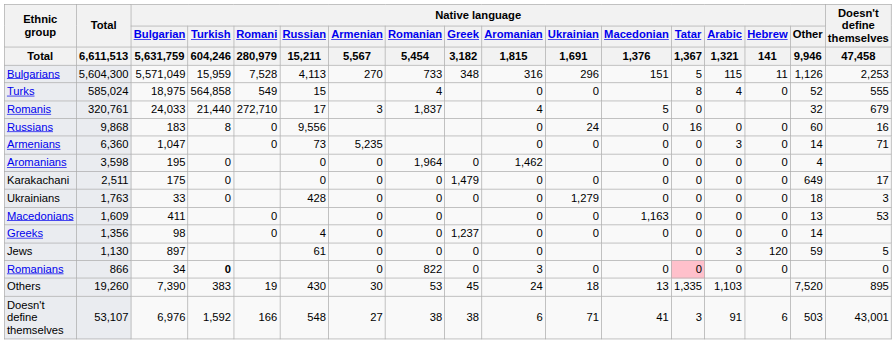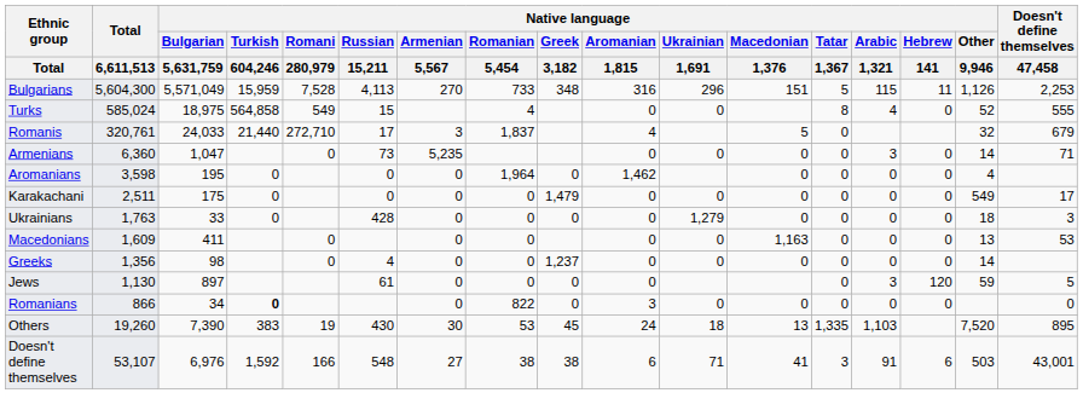 <table class="wikitable sortable" style="text-align:right;">
 <tr>
 <th rowspan="2">Ethnic group</th>
 <th rowspan="2">Total</th>
 <th colspan="14">Native language</th>
 <th rowspan="2">Doesn't define themselves</th>
 </tr>
 <tr valign="top">
 <th><a href='#'>Bulgarian</a></th>
 <th><a href='#'>Turkish</a></th>
 <th><a href='#'>Romani</a></th>
 <th><a href='#'>Russian</a></th>
 <th><a href='#'>Armenian</a></th>
 <th><a href='#'>Romanian</a></th>
 <th><a href='#'>Greek</a></th>
 <th><a href='#'>Aromanian</a></th>
 <th><a href='#'>Ukrainian</a></th>
 <th><a href='#'>Macedonian</a></th>
 <th><a href='#'>Tatar</a></th>
 <th><a href='#'>Arabic</a></th>
 <th><a href='#'>Hebrew</a></th>
 <th>Other</th>
 </tr>
 <tr valign="top">
 <th align="center">Total</th>
 <th>6,611,513</th>
 <th>5,631,759</th>
 <th>604,246</th>
 <th>280,979</th>
 <th>15,211</th>
 <th>5,567</th>
 <th>5,454</th>
 <th>3,182</th>
 <th>1,815</th>
 <th>1,691</th>
 <th>1,376</th>
 <th>1,367</th>
 <th>1,321</th>
 <th>141</th>
 <th>9,946</th>
 <th>47,458</th>
 </tr>
 <tr>
 <td align="left" bgcolor="#eaecf0"><a href='#'>Bulgarians</a></td>
 <td bgcolor="#eaecf0">5,604,300</td>
 <td>5,571,049</td>
 <td>15,959</td>
 <td>7,528</td>
 <td>4,113</td>
 <td>270</td>
 <td>733</td>
 <td>348</td>
 <td>316</td>
 <td>296</td>
 <td>151</td>
 <td>5</td>
 <td>115</td>
 <td>11</td>
 <td>1,126</td>
 <td>2,253</td>
 </tr>
 <tr>
 <td align="left" bgcolor="#eaecf0"><a href='#'>Turks</a></td>
 <td bgcolor="#eaecf0">585,024</td>
 <td>18,975</td>
 <td>564,858</td>
 <td>549</td>
 <td>15</td>
 <td></td>
 <td>4</td>
 <td></td>
 <td>0</td>
 <td>0</td>
 <td></td>
 <td>8</td>
 <td>4</td>
 <td>0</td>
 <td>52</td>
 <td>555</td>
 </tr>
 <tr>
 <td align="left" bgcolor="#eaecf0"><a href='#'>Romanis</a></td>
 <td bgcolor="#eaecf0">320,761</td>
 <td>24,033</td>
 <td>21,440</td>
 <td>272,710</td>
 <td>17</td>
 <td>3</td>
 <td>1,837</td>
 <td></td>
 <td>4</td>
 <td></td>
 <td>5</td>
 <td>0</td>
 <td></td>
 <td></td>
 <td>32</td>
 <td>679</td>
 </tr>
 <tr>
-<td align="left" bgcolor="#eaecf0"><a href='#'>Russians</a></td>
-<td bgcolor="#eaecf0">9,868</td>
-<td>183</td>
-<td>8</td>
-<td>0</td>
-<td>9,556</td>
-<td></td>
-<td></td>
-<td></td>
-<td>0</td>
-<td>24</td>
-<td>0</td>
-<td>16</td>
-<td>0</td>
-<td>0</td>
-<td>60</td>
-<td>16</td>
-</tr>
-<tr>
 <td align="left" bgcolor="#eaecf0"><a href='#'>Armenians</a></td>
 <td bgcolor="#eaecf0">6,360</td>
 <td>1,047</td>
 <td></td>
 <td>0</td>
 <td>73</td>
 <td>5,235</td>
 <td></td>
 <td></td>
 <td>0</td>
 <td>0</td>
 <td>0</td>
 <td>0</td>
 <td>3</td>
 <td>0</td>
 <td>14</td>
 <td>71</td>
 </tr>
 <tr>
 <td align="left" bgcolor="#eaecf0"><a href='#'>Aromanians</a></td>
 <td bgcolor="#eaecf0">3,598</td>
 <td>195</td>
 <td>0</td>
 <td></td>
 <td>0</td>
 <td>0</td>
 <td>1,964</td>
 <td>0</td>
 <td>1,462</td>
 <td></td>
 <td>0</td>
 <td>0</td>
 <td>0</td>
 <td>0</td>
 <td>4</td>
 <td></td>
 </tr>
 <tr>
 <td align="left" bgcolor="#eaecf0">Karakachani</td>
 <td bgcolor="#eaecf0">2,511</td>
 <td>175</td>
 <td>0</td>
 <td></td>
 <td>0</td>
 <td>0</td>
 <td>0</td>
 <td>1,479</td>
 <td>0</td>
 <td>0</td>
 <td>0</td>
 <td>0</td>
 <td>0</td>
 <td>0</td>
-<td>649</td>
+<td>549</td>
 <td>17</td>
 </tr>
 <tr>
 <td align="left" bgcolor="#eaecf0">Ukrainians</td>
 <td bgcolor="#eaecf0">1,763</td>
 <td>33</td>
 <td>0</td>
 <td></td>
 <td>428</td>
 <td>0</td>
 <td>0</td>
 <td>0</td>
 <td>0</td>
 <td>1,279</td>
 <td>0</td>
 <td>0</td>
 <td>0</td>
 <td>0</td>
 <td>18</td>
 <td>3</td>
 </tr>
 <tr>
 <td align="left" bgcolor="#eaecf0"><a href='#'>Macedonians</a></td>
 <td bgcolor="#eaecf0">1,609</td>
 <td>411</td>
 <td></td>
 <td>0</td>
 <td></td>
 <td>0</td>
 <td>0</td>
 <td></td>
 <td>0</td>
 <td>0</td>
 <td>1,163</td>
 <td>0</td>
 <td>0</td>
 <td>0</td>
 <td>13</td>
 <td>53</td>
 </tr>
 <tr>
 <td align="left" bgcolor="#eaecf0"><a href='#'>Greeks</a></td>
 <td bgcolor="#eaecf0">1,356</td>
 <td>98</td>
 <td></td>
 <td>0</td>
 <td>4</td>
 <td>0</td>
 <td>0</td>
 <td>1,237</td>
 <td>0</td>
 <td>0</td>
 <td>0</td>
 <td>0</td>
 <td>0</td>
 <td>0</td>
 <td>14</td>
 <td></td>
 </tr>
 <tr>
 <td align="left" bgcolor="#eaecf0">Jews</td>
 <td bgcolor="#eaecf0">1,130</td>
 <td>897</td>
 <td></td>
 <td></td>
 <td>61</td>
 <td>0</td>
 <td>0</td>
 <td>0</td>
 <td>0</td>
 <td></td>
 <td></td>
 <td>0</td>
 <td>3</td>
 <td>120</td>
 <td>59</td>
 <td>5</td>
 </tr>
 <tr>
 <td align="left" bgcolor="#eaecf0"><a href='#'>Romanians</a></td>
 <td bgcolor="#eaecf0">866</td>
 <td>34</td>
 <td><strong>0</strong></td>
 <td></td>
 <td></td>
 <td>0</td>
 <td>822</td>
 <td>0</td>
 <td>3</td>
 <td>0</td>
 <td>0</td>
-<td style="background: pink;">0</td>
+<td>0</td>
 <td>0</td>
 <td>0</td>
 <td></td>
 <td>0</td>
 </tr>
 <tr>
 <td align="left" bgcolor="#eaecf0">Others</td>
 <td bgcolor="#eaecf0">19,260</td>
 <td>7,390</td>
 <td>383</td>
 <td>19</td>
 <td>430</td>
 <td>30</td>
 <td>53</td>
 <td>45</td>
 <td>24</td>
 <td>18</td>
 <td>13</td>
 <td>1,335</td>
 <td>1,103</td>
 <td></td>
 <td>7,520</td>
 <td>895</td>
 </tr>
 <tr>
 <td align="left" bgcolor="#eaecf0">Doesn't define themselves</td>
 <td bgcolor="#eaecf0">53,107</td>
 <td>6,976</td>
 <td>1,592</td>
 <td>166</td>
 <td>548</td>
 <td>27</td>
 <td>38</td>
 <td>38</td>
 <td>6</td>
 <td>71</td>
 <td>41</td>
 <td>3</td>
 <td>91</td>
 <td>6</td>
 <td>503</td>
 <td>43,001</td>
 </tr>
 </table>
